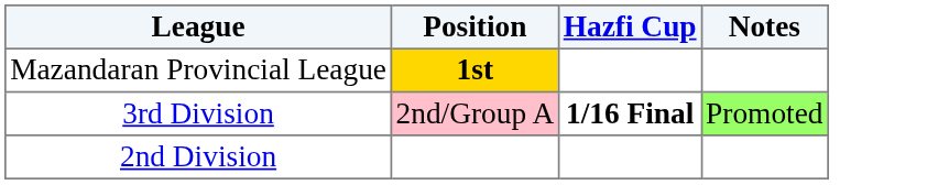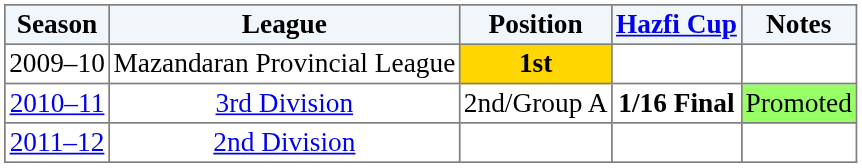 <table border="1" cellpadding="2" style="border-collapse:collapse; text-align:center; font-size:normal;">
 <tr style="background:#f0f6fa;">
+<th>Season</th>
 <th>League</th>
 <th>Position</th>
 <th><a href='#'>Hazfi Cup</a></th>
 <th>Notes</th>
 </tr>
 <tr>
+<td>2009–10</td>
 <td>Mazandaran Provincial League</td>
 <td bgcolor=gold><strong>1st</strong></td>
 <td></td>
 <td></td>
 </tr>
 <tr>
+<td><a href='#'>2010–11</a></td>
 <td><a href='#'>3rd Division</a></td>
-<td style="background: pink;">2nd/Group A</td>
+<td>2nd/Group A</td>
 <td><strong>1/16 Final</strong></td>
 <td bgcolor=99FF66>Promoted</td>
 </tr>
 <tr>
+<td><a href='#'>2011–12</a></td>
 <td><a href='#'>2nd Division</a></td>
 <td></td>
 <td></td>
 <td></td>
 </tr>
 </table>
